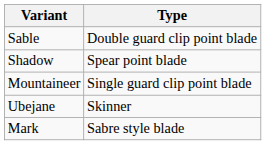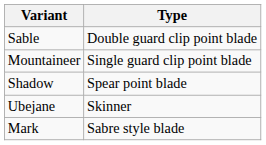 <table class="wikitable">
 <tr>
 <th>Variant</th>
 <th>Type</th>
 </tr>
 <tr>
 <td>Sable</td>
 <td>Double guard clip point blade</td>
 </tr>
 <tr>
+<td>Mountaineer</td>
+<td>Single guard clip point blade</td>
+</tr>
+<tr>
 <td>Shadow</td>
 <td>Spear point blade</td>
-</tr>
-<tr>
-<td>Mountaineer</td>
-<td>Single guard clip point blade</td>
 </tr>
 <tr>
 <td>Ubejane</td>
 <td>Skinner</td>
 </tr>
 <tr>
 <td>Mark</td>
 <td>Sabre style blade</td>
 </tr>
 </table>
